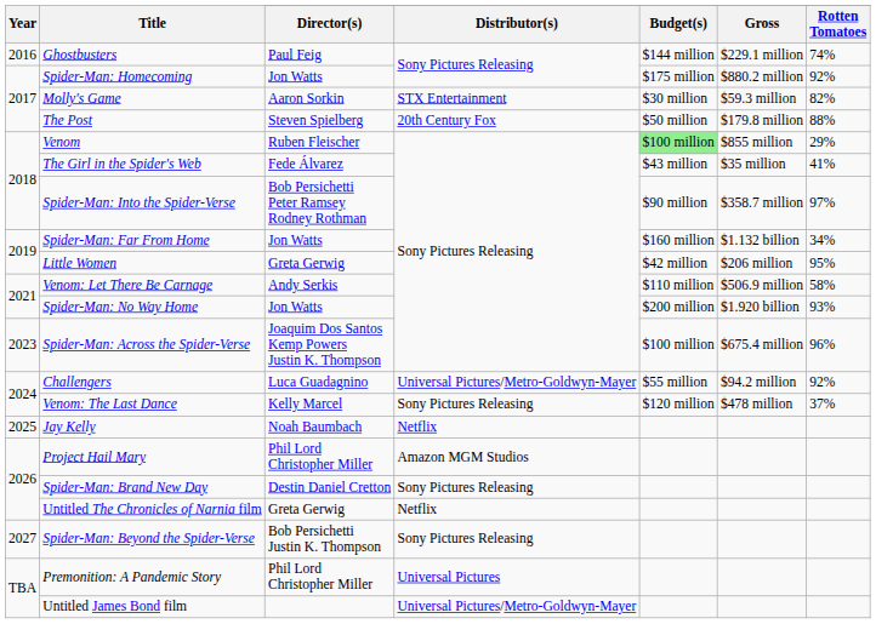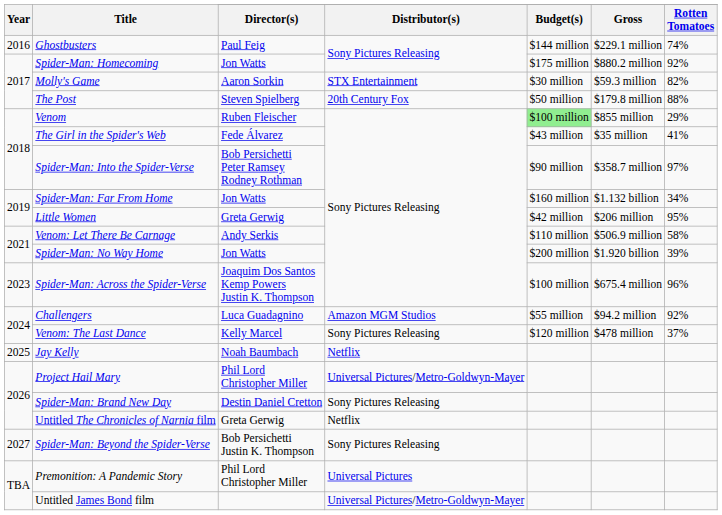 <table class="wikitable">
 <tr>
 <th rowspan="2">Year</th>
 <th rowspan="2">Title</th>
 </tr>
 <tr>
 <th>Director(s)</th>
 <th>Distributor(s)</th>
 <th>Budget(s)</th>
 <th>Gross</th>
 <th><a href='#'>Rotten <br>Tomatoes</a></th>
 </tr>
 <tr>
 <td>2016</td>
 <td><em><a href='#'>Ghostbusters</a></em></td>
 <td><a href='#'>Paul Feig</a></td>
 <td rowspan="2"><a href='#'>Sony Pictures Releasing</a></td>
 <td>$144 million</td>
 <td>$229.1 million</td>
 <td>74%</td>
 </tr>
 <tr>
 <td rowspan="3">2017</td>
 <td><em><a href='#'>Spider-Man: Homecoming</a></em></td>
 <td><a href='#'>Jon Watts</a></td>
 <td>$175 million</td>
 <td>$880.2 million</td>
 <td>92%</td>
 </tr>
 <tr>
 <td><em><a href='#'>Molly's Game</a></em></td>
 <td><a href='#'>Aaron Sorkin</a></td>
 <td><a href='#'>STX Entertainment</a></td>
 <td>$30 million<br></td>
 <td>$59.3 million</td>
 <td>82%</td>
 </tr>
 <tr>
 <td><em><a href='#'>The Post</a></em></td>
 <td><a href='#'>Steven Spielberg</a></td>
 <td><a href='#'>20th Century Fox</a></td>
 <td>$50 million</td>
 <td>$179.8 million</td>
 <td>88%</td>
 </tr>
 <tr>
 <td rowspan="3">2018</td>
 <td><em><a href='#'>Venom</a></em></td>
 <td><a href='#'>Ruben Fleischer</a></td>
 <td rowspan="8">Sony Pictures Releasing</td>
 <td style="background: lightgreen;">$100 million</td>
 <td>$855 million</td>
 <td>29%</td>
 </tr>
 <tr>
 <td><em><a href='#'>The Girl in the Spider's Web</a></em></td>
 <td><a href='#'>Fede Álvarez</a></td>
 <td>$43 million</td>
 <td>$35 million</td>
 <td>41%</td>
 </tr>
 <tr>
 <td><em><a href='#'>Spider-Man: Into the Spider-Verse</a></em></td>
 <td><a href='#'>Bob Persichetti</a><br><a href='#'>Peter Ramsey</a><br><a href='#'>Rodney Rothman</a></td>
 <td>$90 million</td>
 <td>$358.7 million</td>
 <td>97%</td>
 </tr>
 <tr>
 <td rowspan="2">2019</td>
 <td><em><a href='#'>Spider-Man: Far From Home</a></em></td>
 <td><a href='#'>Jon Watts</a></td>
 <td>$160 million</td>
 <td>$1.132 billion</td>
 <td>34%</td>
 </tr>
 <tr>
 <td><em><a href='#'>Little Women</a></em></td>
 <td><a href='#'>Greta Gerwig</a></td>
 <td>$42 million</td>
 <td>$206 million</td>
 <td>95%</td>
 </tr>
 <tr>
 <td rowspan="2">2021</td>
 <td><em><a href='#'>Venom: Let There Be Carnage</a></em></td>
 <td><a href='#'>Andy Serkis</a></td>
 <td>$110 million</td>
 <td>$506.9 million</td>
 <td>58%</td>
 </tr>
 <tr>
 <td><em><a href='#'>Spider-Man: No Way Home</a></em></td>
 <td><a href='#'>Jon Watts</a></td>
 <td>$200 million</td>
 <td>$1.920 billion</td>
-<td>93%</td>
+<td>39%</td>
 </tr>
 <tr>
 <td>2023</td>
 <td><em><a href='#'>Spider-Man: Across the Spider-Verse</a></em></td>
 <td><a href='#'>Joaquim Dos Santos</a><br><a href='#'>Kemp Powers</a><br><a href='#'>Justin K. Thompson</a></td>
 <td>$100 million</td>
 <td>$675.4 million</td>
 <td>96%</td>
 </tr>
 <tr>
 <td rowspan="2">2024</td>
 <td><em><a href='#'>Challengers</a></em></td>
 <td><a href='#'>Luca Guadagnino</a></td>
-<td><a href='#'>Universal Pictures</a>/<a href='#'>Metro-Goldwyn-Mayer</a></td>
+<td><a href='#'>Amazon MGM Studios</a></td>
 <td>$55 million</td>
 <td>$94.2 million</td>
 <td>92%</td>
 </tr>
 <tr>
 <td><em><a href='#'>Venom: The Last Dance</a></em></td>
 <td><a href='#'>Kelly Marcel</a></td>
 <td>Sony Pictures Releasing</td>
 <td>$120 million</td>
 <td>$478 million</td>
 <td>37%</td>
 </tr>
 <tr>
 <td>2025</td>
 <td><em><a href='#'>Jay Kelly</a></em></td>
 <td><a href='#'>Noah Baumbach</a></td>
 <td><a href='#'>Netflix</a></td>
 <td></td>
 <td></td>
 <td></td>
 </tr>
 <tr>
 <td rowspan="3">2026</td>
 <td><em><a href='#'>Project Hail Mary</a></em></td>
 <td><a href='#'>Phil Lord<br>Christopher Miller</a></td>
-<td>Amazon MGM Studios</td>
+<td><a href='#'>Universal Pictures</a>/<a href='#'>Metro-Goldwyn-Mayer</a></td>
 <td></td>
 <td></td>
 <td></td>
 </tr>
 <tr>
 <td><em><a href='#'>Spider-Man: Brand New Day</a></em></td>
 <td><a href='#'>Destin Daniel Cretton</a></td>
 <td>Sony Pictures Releasing</td>
 <td></td>
 <td></td>
 <td></td>
 </tr>
 <tr>
 <td><a href='#'>Untitled <em>The Chronicles of Narnia</em> film</a></td>
 <td>Greta Gerwig</td>
 <td>Netflix</td>
 <td></td>
 <td></td>
 <td></td>
 </tr>
 <tr>
 <td rowspan="1">2027</td>
 <td><em><a href='#'>Spider-Man: Beyond the Spider-Verse</a></em></td>
 <td>Bob Persichetti<br>Justin K. Thompson</td>
 <td>Sony Pictures Releasing</td>
 <td></td>
 <td></td>
 <td></td>
 </tr>
 <tr>
 <td rowspan="2">TBA</td>
 <td><em>Premonition: A Pandemic Story</em></td>
 <td>Phil Lord<br>Christopher Miller</td>
 <td><a href='#'>Universal Pictures</a></td>
 <td></td>
 <td></td>
 <td></td>
 </tr>
 <tr>
 <td>Untitled <a href='#'>James Bond</a> film</td>
 <td></td>
 <td><a href='#'>Universal Pictures</a>/<a href='#'>Metro-Goldwyn-Mayer</a></td>
 <td></td>
 <td></td>
 <td></td>
 </tr>
 </table>
